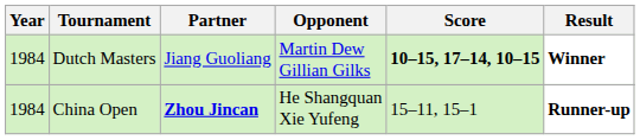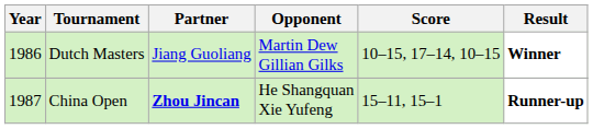 <table class="sortable wikitable" style="font-size: 90%;">
 <tr>
 <th>Year</th>
 <th>Tournament</th>
 <th>Partner</th>
 <th>Opponent</th>
 <th>Score</th>
 <th>Result</th>
 </tr>
 <tr style="background:#D4F1C5">
-<td align="center">1984</td>
+<td align="center">1986</td>
 <td align="left">Dutch Masters</td>
 <td align="left"> <a href='#'>Jiang Guoliang</a></td>
 <td align="left"> <a href='#'>Martin Dew</a><br> <a href='#'>Gillian Gilks</a></td>
-<td align="left"><strong>10–15, 17–14, 10–15</strong></td>
+<td align="left">10–15, 17–14, 10–15</td>
 <td style="text-align:left; background:white"> <strong>Winner</strong></td>
 </tr>
 <tr>
 </tr>
 <tr style="background:#D4F1C5">
-<td align="center">1984</td>
+<td align="center">1987</td>
 <td align="left">China Open</td>
 <td align="left"><strong> <a href='#'>Zhou Jincan</a></strong></td>
 <td align="left"> He Shangquan <br>  Xie Yufeng</td>
 <td align="left">15–11, 15–1</td>
 <td style="text-align:left; background:white"> <strong>Runner-up</strong></td>
 </tr>
 </table>
